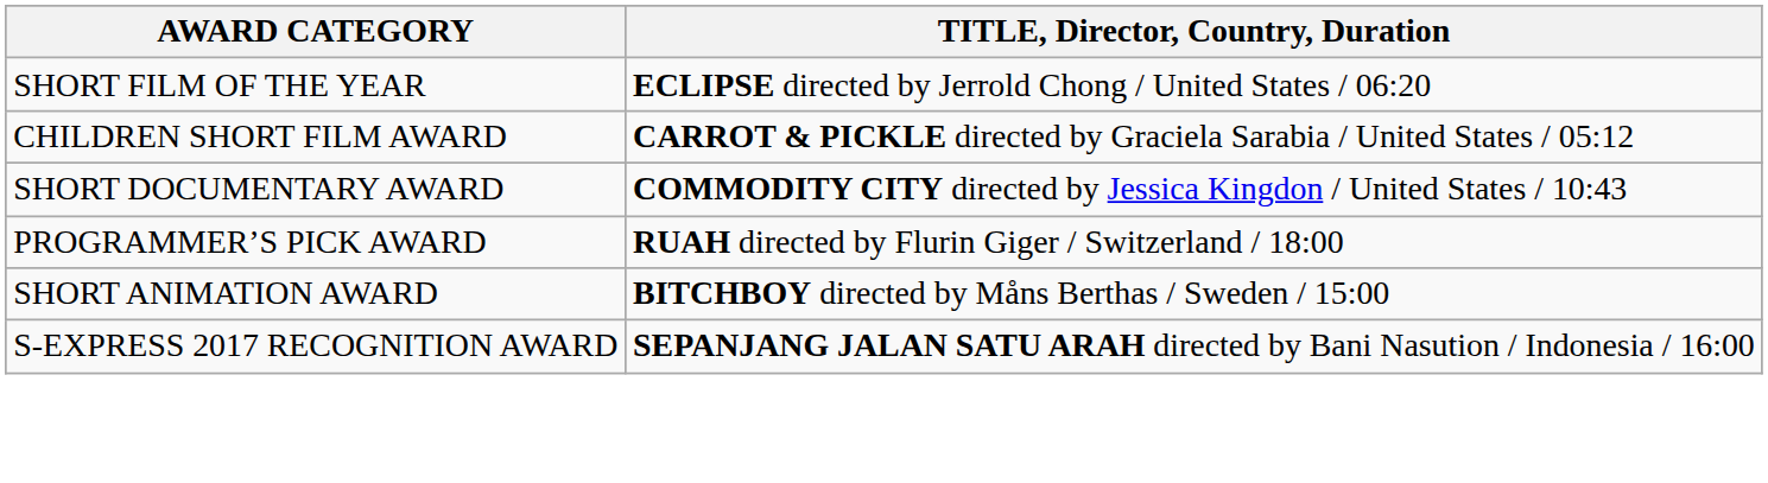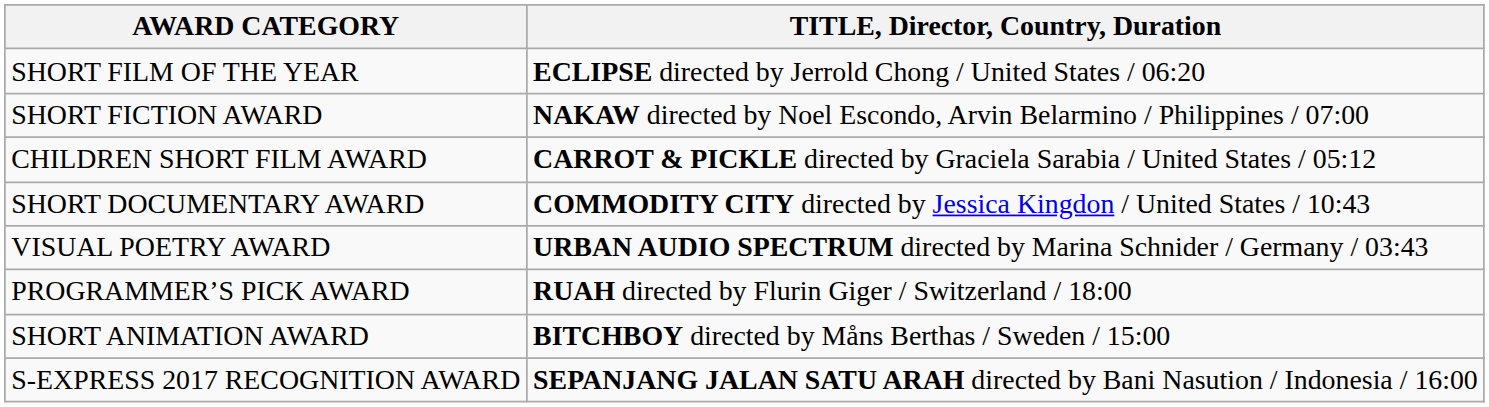 <table class="wikitable">
 <tr>
 <th>AWARD CATEGORY</th>
 <th>TITLE, Director, Country, Duration</th>
 </tr>
 <tr>
 <td>SHORT FILM OF THE YEAR</td>
 <td><strong>ECLIPSE</strong> directed by Jerrold Chong / United States / 06:20</td>
 </tr>
 <tr>
+<td>SHORT FICTION AWARD</td>
+<td><strong>NAKAW</strong> directed by Noel Escondo, Arvin Belarmino / Philippines / 07:00</td>
+</tr>
+<tr>
 <td>CHILDREN SHORT FILM AWARD</td>
 <td><strong>CARROT & PICKLE</strong> directed by Graciela Sarabia / United States / 05:12</td>
 </tr>
 <tr>
 <td>SHORT DOCUMENTARY AWARD</td>
 <td><strong>COMMODITY CITY</strong> directed by <a href='#'>Jessica Kingdon</a> / United States / 10:43</td>
+</tr>
+<tr>
+<td>VISUAL POETRY AWARD</td>
+<td><strong>URBAN AUDIO SPECTRUM</strong> directed by Marina Schnider / Germany / 03:43</td>
 </tr>
 <tr>
 <td>PROGRAMMER’S PICK AWARD</td>
 <td><strong>RUAH</strong> directed by Flurin Giger / Switzerland / 18:00</td>
 </tr>
 <tr>
 <td>SHORT ANIMATION AWARD</td>
 <td><strong>BITCHBOY</strong> directed by Måns Berthas / Sweden / 15:00</td>
 </tr>
 <tr>
 <td>S-EXPRESS 2017 RECOGNITION AWARD</td>
 <td><strong>SEPANJANG JALAN SATU ARAH</strong> directed by Bani Nasution / Indonesia / 16:00</td>
 </tr>
 </table>
